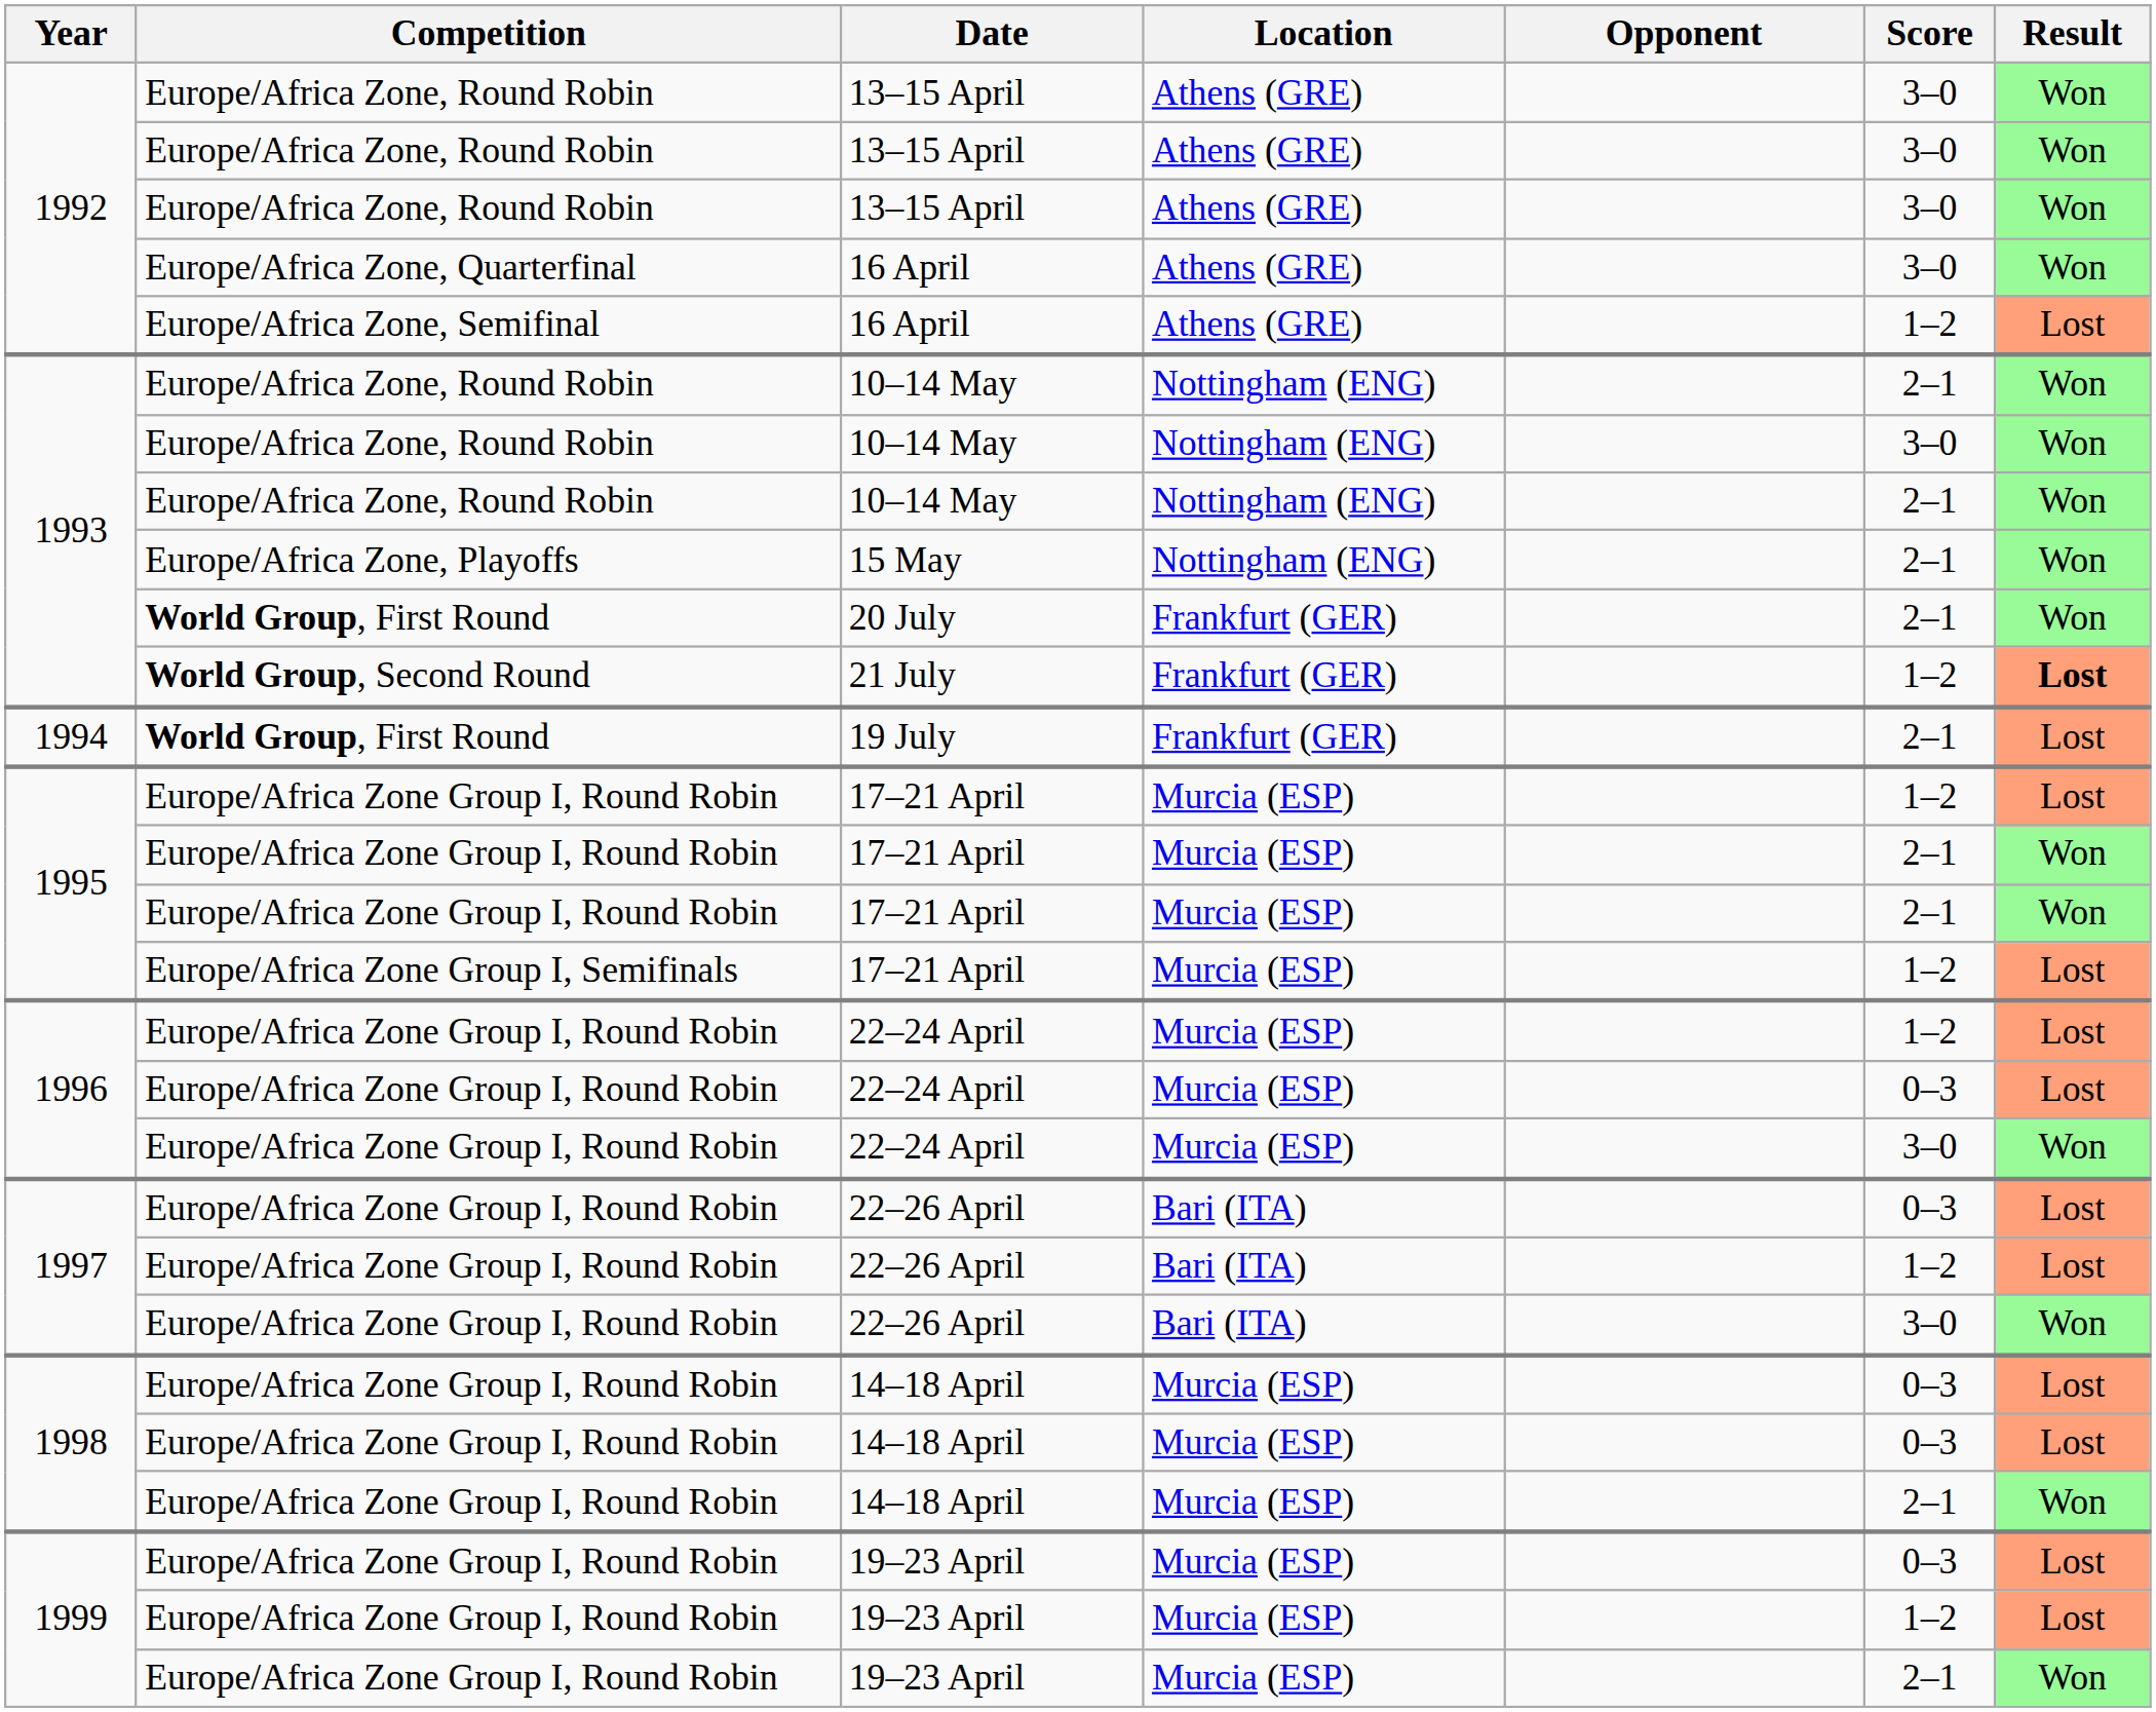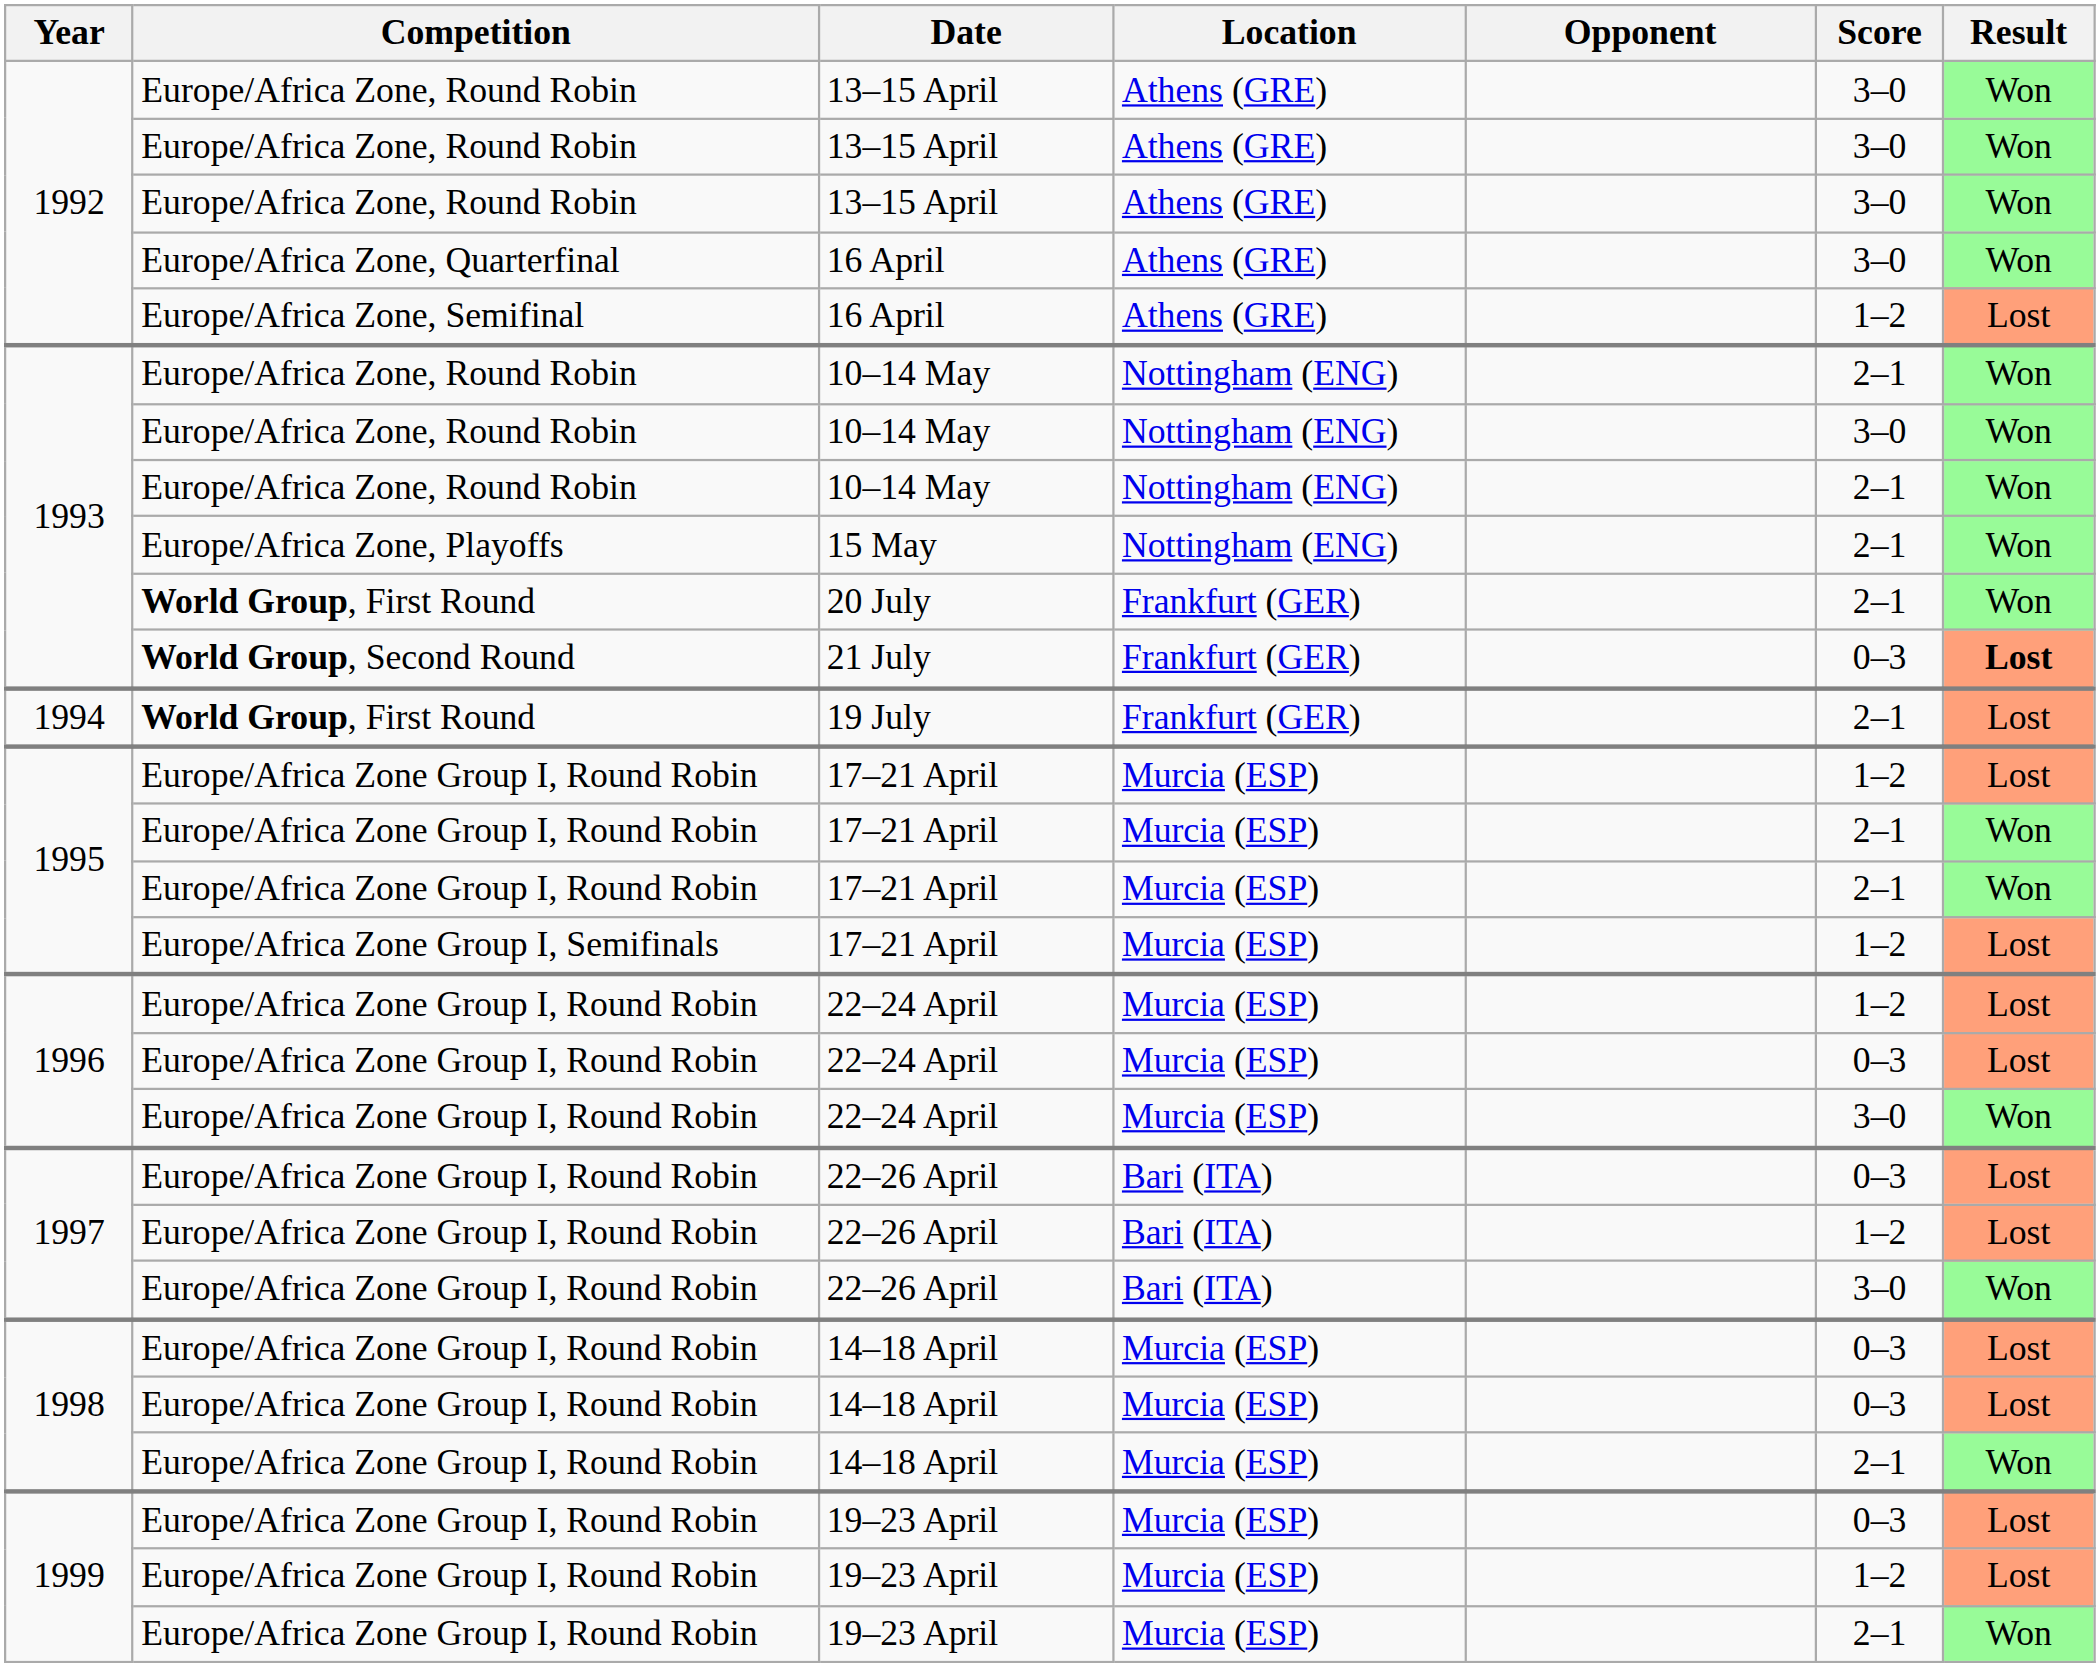 <table class="wikitable">
 <tr>
 <th style="width:50px">Year</th>
 <th style="width:300px">Competition</th>
 <th style="width:125px">Date</th>
 <th style="width:150px">Location</th>
 <th style="width:150px">Opponent</th>
 <th style="width:50px">Score</th>
 <th style="width:60px">Result</th>
 </tr>
 <tr>
 <td style="text-align:center;" rowspan="5">1992</td>
 <td>Europe/Africa Zone, Round Robin</td>
 <td>13–15 April</td>
 <td><a href='#'>Athens</a> (<a href='#'>GRE</a>)</td>
 <td></td>
 <td style="text-align:center;">3–0</td>
 <td style="text-align:center; background:#98fb98;">Won</td>
 </tr>
 <tr>
 <td>Europe/Africa Zone, Round Robin</td>
 <td>13–15 April</td>
 <td><a href='#'>Athens</a> (<a href='#'>GRE</a>)</td>
 <td></td>
 <td style="text-align:center;">3–0</td>
 <td style="text-align:center; background:#98fb98;">Won</td>
 </tr>
 <tr>
 <td>Europe/Africa Zone, Round Robin</td>
 <td>13–15 April</td>
 <td><a href='#'>Athens</a> (<a href='#'>GRE</a>)</td>
 <td></td>
 <td style="text-align:center;">3–0</td>
 <td style="text-align:center; background:#98fb98;">Won</td>
 </tr>
 <tr>
 <td>Europe/Africa Zone, Quarterfinal</td>
 <td>16 April</td>
 <td><a href='#'>Athens</a> (<a href='#'>GRE</a>)</td>
 <td></td>
 <td style="text-align:center;">3–0</td>
 <td style="text-align:center; background:#98fb98;">Won</td>
 </tr>
 <tr>
 <td>Europe/Africa Zone, Semifinal</td>
 <td>16 April</td>
 <td><a href='#'>Athens</a> (<a href='#'>GRE</a>)</td>
 <td></td>
 <td style="text-align:center;">1–2</td>
 <td style="text-align:center; background:#ffa07a;">Lost</td>
 </tr>
 <tr style="border-top:2px solid gray;">
 <td style="text-align:center;" rowspan="6">1993</td>
 <td>Europe/Africa Zone, Round Robin</td>
 <td>10–14 May</td>
 <td><a href='#'>Nottingham</a> (<a href='#'>ENG</a>)</td>
 <td></td>
 <td style="text-align:center;">2–1</td>
 <td style="text-align:center; background:#98fb98;">Won</td>
 </tr>
 <tr>
 <td>Europe/Africa Zone, Round Robin</td>
 <td>10–14 May</td>
 <td><a href='#'>Nottingham</a> (<a href='#'>ENG</a>)</td>
 <td></td>
 <td style="text-align:center;">3–0</td>
 <td style="text-align:center; background:#98fb98;">Won</td>
 </tr>
 <tr>
 <td>Europe/Africa Zone, Round Robin</td>
 <td>10–14 May</td>
 <td><a href='#'>Nottingham</a> (<a href='#'>ENG</a>)</td>
 <td></td>
 <td style="text-align:center;">2–1</td>
 <td style="text-align:center; background:#98fb98;">Won</td>
 </tr>
 <tr>
 <td>Europe/Africa Zone, Playoffs</td>
 <td>15 May</td>
 <td><a href='#'>Nottingham</a> (<a href='#'>ENG</a>)</td>
 <td></td>
 <td style="text-align:center;">2–1</td>
 <td style="text-align:center; background:#98fb98;">Won</td>
 </tr>
 <tr>
 <td><strong>World Group</strong>, First Round</td>
 <td>20 July</td>
 <td><a href='#'>Frankfurt</a> (<a href='#'>GER</a>)</td>
 <td></td>
 <td style="text-align:center;">2–1</td>
 <td style="text-align:center; background:#98fb98;">Won</td>
 </tr>
 <tr>
 <td><strong>World Group</strong>, Second Round</td>
 <td>21 July</td>
 <td><a href='#'>Frankfurt</a> (<a href='#'>GER</a>)</td>
 <td></td>
-<td style="text-align:center;">1–2</td>
+<td style="text-align:center;">0–3</td>
 <td style="text-align:center; background:#ffa07a;"><strong>Lost</strong></td>
 </tr>
 <tr style="border-top:2px solid gray;">
 <td align=center>1994</td>
 <td><strong>World Group</strong>, First Round</td>
 <td>19 July</td>
 <td><a href='#'>Frankfurt</a> (<a href='#'>GER</a>)</td>
 <td></td>
 <td style="text-align:center;">2–1</td>
 <td style="text-align:center; background:#ffa07a;">Lost</td>
 </tr>
 <tr style="border-top:2px solid gray;">
 <td style="text-align:center;" rowspan="4">1995</td>
 <td>Europe/Africa Zone Group I, Round Robin</td>
 <td>17–21 April</td>
 <td><a href='#'>Murcia</a> (<a href='#'>ESP</a>)</td>
 <td></td>
 <td style="text-align:center;">1–2</td>
 <td style="text-align:center; background:#ffa07a;">Lost</td>
 </tr>
 <tr>
 <td>Europe/Africa Zone Group I, Round Robin</td>
 <td>17–21 April</td>
 <td><a href='#'>Murcia</a> (<a href='#'>ESP</a>)</td>
 <td></td>
 <td style="text-align:center;">2–1</td>
 <td style="text-align:center; background:#98fb98;">Won</td>
 </tr>
 <tr>
 <td>Europe/Africa Zone Group I, Round Robin</td>
 <td>17–21 April</td>
 <td><a href='#'>Murcia</a> (<a href='#'>ESP</a>)</td>
 <td></td>
 <td style="text-align:center;">2–1</td>
 <td style="text-align:center; background:#98fb98;">Won</td>
 </tr>
 <tr>
 <td>Europe/Africa Zone Group I, Semifinals</td>
 <td>17–21 April</td>
 <td><a href='#'>Murcia</a> (<a href='#'>ESP</a>)</td>
 <td></td>
 <td style="text-align:center;">1–2</td>
 <td style="text-align:center; background:#ffa07a;">Lost</td>
 </tr>
 <tr style="border-top:2px solid gray;">
 <td style="text-align:center;" rowspan="3">1996</td>
 <td>Europe/Africa Zone Group I, Round Robin</td>
 <td>22–24 April</td>
 <td><a href='#'>Murcia</a> (<a href='#'>ESP</a>)</td>
 <td></td>
 <td style="text-align:center;">1–2</td>
 <td style="text-align:center; background:#ffa07a;">Lost</td>
 </tr>
 <tr>
 <td>Europe/Africa Zone Group I, Round Robin</td>
 <td>22–24 April</td>
 <td><a href='#'>Murcia</a> (<a href='#'>ESP</a>)</td>
 <td></td>
 <td style="text-align:center;">0–3</td>
 <td style="text-align:center; background:#ffa07a;">Lost</td>
 </tr>
 <tr>
 <td>Europe/Africa Zone Group I, Round Robin</td>
 <td>22–24 April</td>
 <td><a href='#'>Murcia</a> (<a href='#'>ESP</a>)</td>
 <td></td>
 <td style="text-align:center;">3–0</td>
 <td style="text-align:center; background:#98fb98;">Won</td>
 </tr>
 <tr style="border-top:2px solid gray;">
 <td style="text-align:center;" rowspan="3">1997</td>
 <td>Europe/Africa Zone Group I, Round Robin</td>
 <td>22–26 April</td>
 <td><a href='#'>Bari</a> (<a href='#'>ITA</a>)</td>
 <td></td>
 <td style="text-align:center;">0–3</td>
 <td style="text-align:center; background:#ffa07a;">Lost</td>
 </tr>
 <tr>
 <td>Europe/Africa Zone Group I, Round Robin</td>
 <td>22–26 April</td>
 <td><a href='#'>Bari</a> (<a href='#'>ITA</a>)</td>
 <td></td>
 <td style="text-align:center;">1–2</td>
 <td style="text-align:center; background:#ffa07a;">Lost</td>
 </tr>
 <tr>
 <td>Europe/Africa Zone Group I, Round Robin</td>
 <td>22–26 April</td>
 <td><a href='#'>Bari</a> (<a href='#'>ITA</a>)</td>
 <td></td>
 <td style="text-align:center;">3–0</td>
 <td style="text-align:center; background:#98fb98;">Won</td>
 </tr>
 <tr style="border-top:2px solid gray;">
 <td style="text-align:center;" rowspan="3">1998</td>
 <td>Europe/Africa Zone Group I, Round Robin</td>
 <td>14–18 April</td>
 <td><a href='#'>Murcia</a> (<a href='#'>ESP</a>)</td>
 <td></td>
 <td style="text-align:center;">0–3</td>
 <td style="text-align:center; background:#ffa07a;">Lost</td>
 </tr>
 <tr>
 <td>Europe/Africa Zone Group I, Round Robin</td>
 <td>14–18 April</td>
 <td><a href='#'>Murcia</a> (<a href='#'>ESP</a>)</td>
 <td></td>
 <td style="text-align:center;">0–3</td>
 <td style="text-align:center; background:#ffa07a;">Lost</td>
 </tr>
 <tr>
 <td>Europe/Africa Zone Group I, Round Robin</td>
 <td>14–18 April</td>
 <td><a href='#'>Murcia</a> (<a href='#'>ESP</a>)</td>
 <td></td>
 <td style="text-align:center;">2–1</td>
 <td style="text-align:center; background:#98fb98;">Won</td>
 </tr>
 <tr style="border-top:2px solid gray;">
 <td style="text-align:center;" rowspan="3">1999</td>
 <td>Europe/Africa Zone Group I, Round Robin</td>
 <td>19–23 April</td>
 <td><a href='#'>Murcia</a> (<a href='#'>ESP</a>)</td>
 <td></td>
 <td style="text-align:center;">0–3</td>
 <td style="text-align:center; background:#ffa07a;">Lost</td>
 </tr>
 <tr>
 <td>Europe/Africa Zone Group I, Round Robin</td>
 <td>19–23 April</td>
 <td><a href='#'>Murcia</a> (<a href='#'>ESP</a>)</td>
 <td></td>
 <td style="text-align:center;">1–2</td>
 <td style="text-align:center; background:#ffa07a;">Lost</td>
 </tr>
 <tr>
 <td>Europe/Africa Zone Group I, Round Robin</td>
 <td>19–23 April</td>
 <td><a href='#'>Murcia</a> (<a href='#'>ESP</a>)</td>
 <td></td>
 <td style="text-align:center;">2–1</td>
 <td style="text-align:center; background:#98fb98;">Won</td>
 </tr>
 </table>
